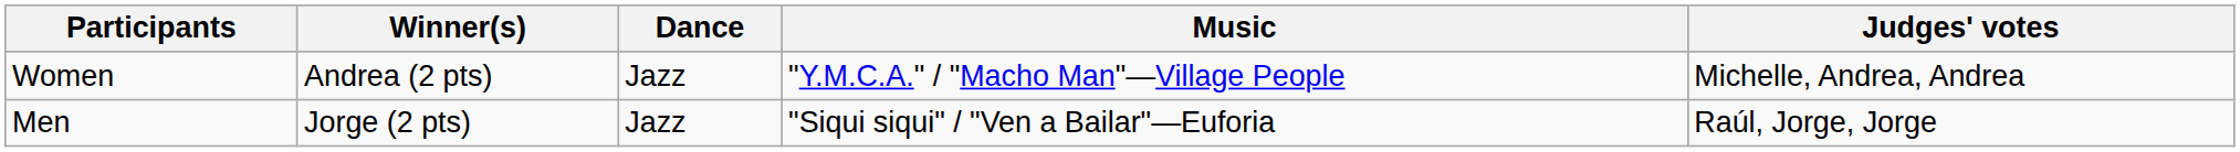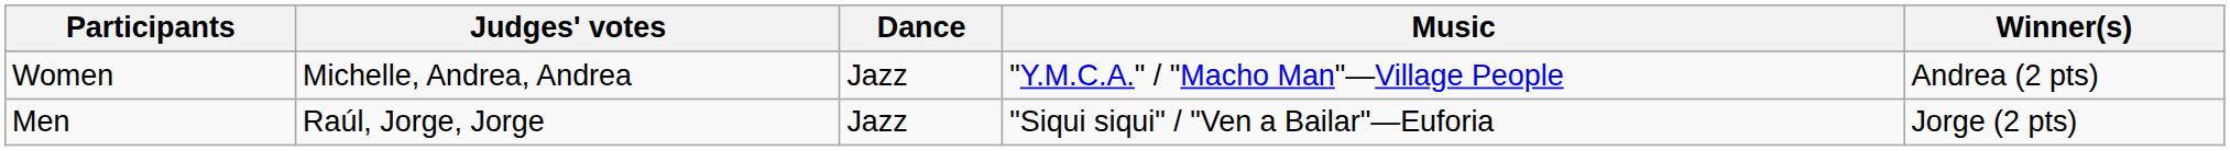 <table class="wikitable" style="width:95%; white-space:nowrap">
 <tr>
 <th>Participants</th>
-<th>Winner(s)</th>
+<th>Judges' votes</th>
 <th>Dance</th>
 <th>Music</th>
-<th>Judges' votes</th>
+<th>Winner(s)</th>
 </tr>
 <tr>
 <td>Women</td>
-<td>Andrea (2 pts)</td>
+<td>Michelle, Andrea, Andrea</td>
 <td>Jazz</td>
 <td>"<a href='#'>Y.M.C.A.</a>" / "<a href='#'>Macho Man</a>"—<a href='#'>Village People</a></td>
-<td>Michelle, Andrea, Andrea</td>
+<td>Andrea (2 pts)</td>
 </tr>
 <tr>
 <td>Men</td>
-<td>Jorge (2 pts)</td>
+<td>Raúl, Jorge, Jorge</td>
 <td>Jazz</td>
 <td>"Siqui siqui" / "Ven a Bailar"—Euforia</td>
-<td>Raúl, Jorge, Jorge</td>
+<td>Jorge (2 pts)</td>
 </tr>
 </table>
